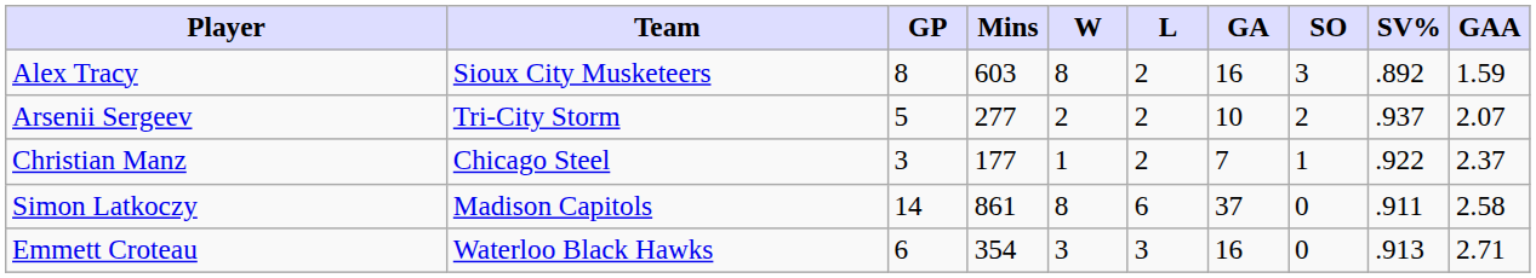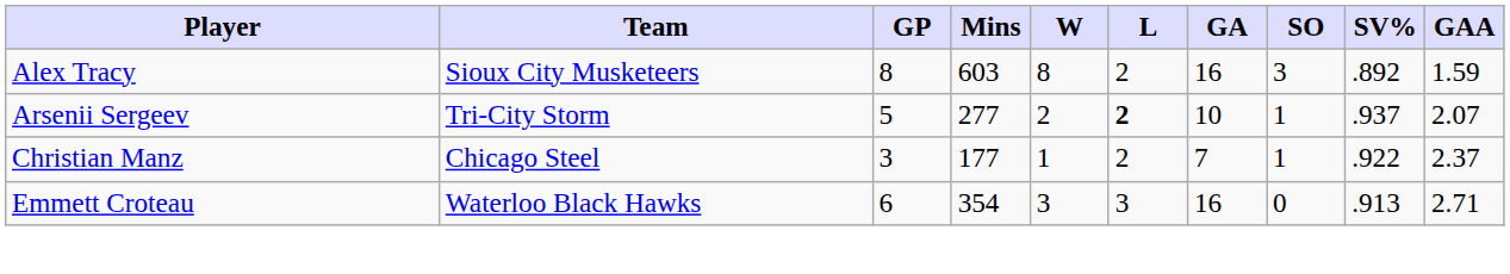 <table class="wikitable">
 <tr>
 <th style="background:#ddf; width:27.5%;">Player</th>
 <th style="background:#ddf; width:27.5%;">Team</th>
 <th style="background:#ddf; width:5%;">GP</th>
 <th style="background:#ddf; width:5%;">Mins</th>
 <th style="background:#ddf; width:5%;">W</th>
 <th style="background:#ddf; width:5%;">L</th>
 <th style="background:#ddf; width:5%;">GA</th>
 <th style="background:#ddf; width:5%;">SO</th>
 <th style="background:#ddf; width:5%;">SV%</th>
 <th style="background:#ddf; width:5%;">GAA</th>
 </tr>
 <tr>
 <td><a href='#'>Alex Tracy</a></td>
 <td><a href='#'>Sioux City Musketeers</a></td>
 <td>8</td>
 <td>603</td>
 <td>8</td>
 <td>2</td>
 <td>16</td>
 <td>3</td>
 <td>.892</td>
 <td>1.59</td>
 </tr>
 <tr>
 <td><a href='#'>Arsenii Sergeev</a></td>
 <td><a href='#'>Tri-City Storm</a></td>
 <td>5</td>
 <td>277</td>
 <td>2</td>
-<td>2</td>
+<td><strong>2</strong></td>
 <td>10</td>
-<td>2</td>
+<td>1</td>
 <td>.937</td>
 <td>2.07</td>
 </tr>
 <tr>
 <td><a href='#'>Christian Manz</a></td>
 <td><a href='#'>Chicago Steel</a></td>
 <td>3</td>
 <td>177</td>
 <td>1</td>
 <td>2</td>
 <td>7</td>
 <td>1</td>
 <td>.922</td>
 <td>2.37</td>
 </tr>
 <tr>
-<td><a href='#'>Simon Latkoczy</a></td>
-<td><a href='#'>Madison Capitols</a></td>
-<td>14</td>
-<td>861</td>
-<td>8</td>
-<td>6</td>
-<td>37</td>
-<td>0</td>
-<td>.911</td>
-<td>2.58</td>
-</tr>
-<tr>
 <td><a href='#'>Emmett Croteau</a></td>
 <td><a href='#'>Waterloo Black Hawks</a></td>
 <td>6</td>
 <td>354</td>
 <td>3</td>
 <td>3</td>
 <td>16</td>
 <td>0</td>
 <td>.913</td>
 <td>2.71</td>
 </tr>
 </table>
